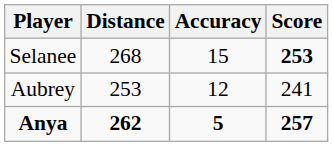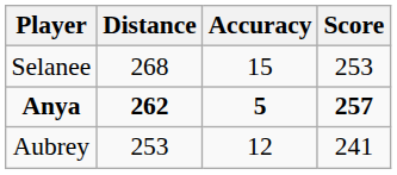 <table class="wikitable" style="text-align:center;">
 <tr>
 <th>Player</th>
 <th>Distance</th>
 <th>Accuracy</th>
 <th>Score</th>
 </tr>
 <tr>
 <td>Selanee</td>
 <td>268</td>
 <td>15</td>
-<td><strong>253</strong></td>
+<td>253</td>
+</tr>
+<tr>
+<td><strong>Anya</strong></td>
+<td><strong>262</strong></td>
+<td><strong>5</strong></td>
+<td><strong>257</strong></td>
 </tr>
 <tr>
 <td>Aubrey</td>
 <td>253</td>
 <td>12</td>
 <td>241</td>
 </tr>
-<tr>
-<td><strong>Anya</strong></td>
-<td><strong>262</strong></td>
-<td><strong>5</strong></td>
-<td><strong>257</strong></td>
-</tr>
 </table>
